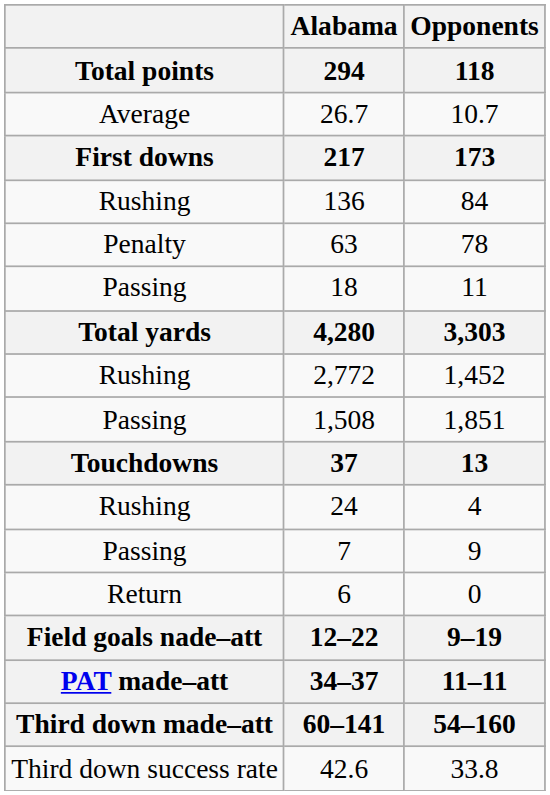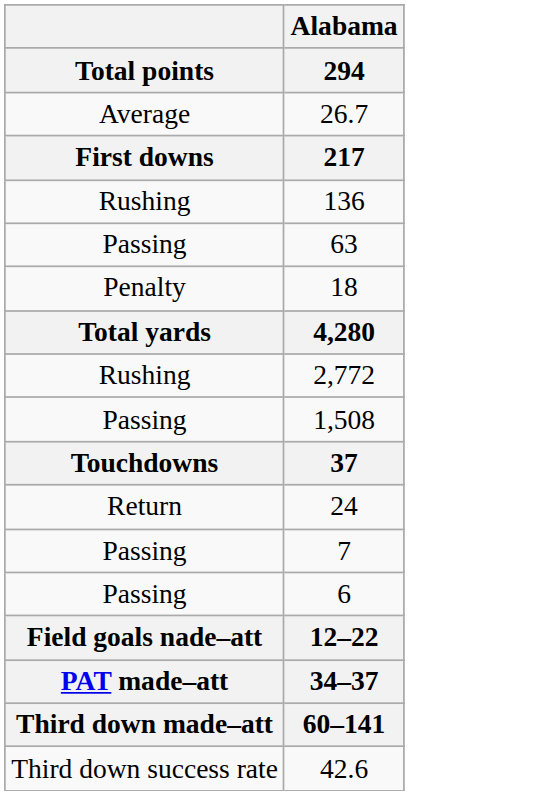 <table class=wikitable style="text-align:center;">
 <tr>
 <th></th>
 <th>Alabama</th>
-<th>Opponents</th>
 </tr>
 <tr>
 <th>Total points</th>
 <th>294</th>
-<th>118</th>
 </tr>
 <tr>
 <td>Average</td>
 <td>26.7</td>
-<td>10.7</td>
 </tr>
 <tr>
 <th>First downs</th>
 <th>217</th>
-<th>173</th>
 </tr>
 <tr>
 <td>Rushing</td>
 <td>136</td>
-<td>84</td>
+</tr>
+<tr>
+<td>Passing</td>
+<td>63</td>
 </tr>
 <tr>
 <td>Penalty</td>
-<td>63</td>
-<td>78</td>
-</tr>
-<tr>
-<td>Passing</td>
 <td>18</td>
-<td>11</td>
 </tr>
 <tr>
 <th>Total yards</th>
 <th>4,280</th>
-<th>3,303</th>
 </tr>
 <tr>
 <td>Rushing</td>
 <td>2,772</td>
-<td>1,452</td>
 </tr>
 <tr>
 <td>Passing</td>
 <td>1,508</td>
-<td>1,851</td>
 </tr>
 <tr>
 <th>Touchdowns</th>
 <th>37</th>
-<th>13</th>
 </tr>
 <tr>
-<td>Rushing</td>
+<td>Return</td>
 <td>24</td>
-<td>4</td>
 </tr>
 <tr>
 <td>Passing</td>
 <td>7</td>
-<td>9</td>
 </tr>
 <tr>
-<td>Return</td>
+<td>Passing</td>
 <td>6</td>
-<td>0</td>
 </tr>
 <tr>
 <th>Field goals nade–att</th>
 <th>12–22</th>
-<th>9–19</th>
 </tr>
 <tr>
 <th><a href='#'>PAT</a> made–att</th>
 <th>34–37</th>
-<th>11–11</th>
 </tr>
 <tr>
 <th>Third down made–att</th>
 <th>60–141</th>
-<th>54–160</th>
 </tr>
 <tr>
 <td>Third down success rate</td>
 <td>42.6</td>
-<td>33.8</td>
 </tr>
 </table>
